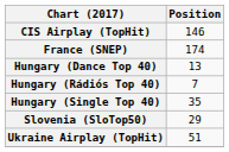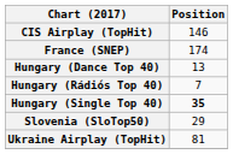 <table class="wikitable sortable plainrowheaders" style="text-align:center">
 <tr>
 <th scope="col">Chart (2017)</th>
 <th scope="col">Position</th>
 </tr>
 <tr>
 <th scope="row">CIS Airplay (TopHit)</th>
 <td>146</td>
 </tr>
 <tr>
 <th scope="row">France (SNEP)</th>
 <td>174</td>
 </tr>
 <tr>
 <th scope="row">Hungary (Dance Top 40)</th>
 <td>13</td>
 </tr>
 <tr>
 <th scope="row">Hungary (Rádiós Top 40)</th>
 <td>7</td>
 </tr>
 <tr>
 <th scope="row">Hungary (Single Top 40)</th>
-<td>35</td>
+<td><strong>35</strong></td>
 </tr>
 <tr>
 <th scope="row">Slovenia (SloTop50)</th>
 <td>29</td>
 </tr>
 <tr>
 <th scope="row">Ukraine Airplay (TopHit)</th>
-<td>51</td>
+<td>81</td>
 </tr>
 <tr>
 </tr>
 </table>
